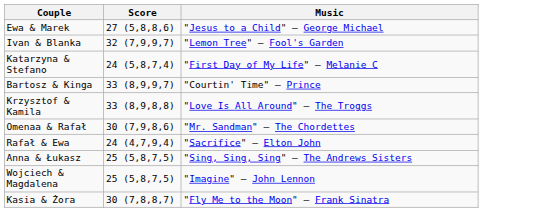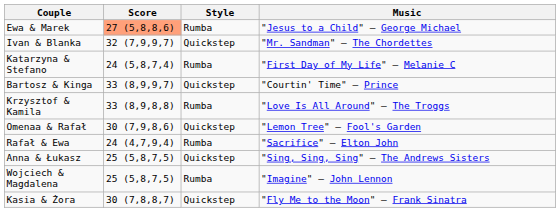 <table class="wikitable">
 <tr>
 <th width="130">Couple</th>
 <th width="100">Score</th>
+<th width="100">Style</th>
 <th width="400">Music</th>
 </tr>
 <tr>
 <td>Ewa & Marek</td>
-<td>27 (5,8,8,6)</td>
+<td style="background: lightsalmon;">27 (5,8,8,6)</td>
+<td>Rumba</td>
 <td>"<a href='#'>Jesus to a Child</a>" — <a href='#'>George Michael</a></td>
 </tr>
 <tr>
 <td>Ivan & Blanka</td>
 <td>32 (7,9,9,7)</td>
-<td>"<a href='#'>Lemon Tree</a>" — <a href='#'>Fool's Garden</a></td>
+<td>Quickstep</td>
+<td>"<a href='#'>Mr. Sandman</a>" — <a href='#'>The Chordettes</a></td>
 </tr>
 <tr>
 <td>Katarzyna & Stefano</td>
 <td>24 (5,8,7,4)</td>
+<td>Rumba</td>
 <td>"<a href='#'>First Day of My Life</a>" — <a href='#'>Melanie C</a></td>
 </tr>
 <tr>
 <td>Bartosz & Kinga</td>
 <td>33 (8,9,9,7)</td>
+<td>Quickstep</td>
 <td>"Courtin' Time" — <a href='#'>Prince</a></td>
 </tr>
 <tr>
 <td>Krzysztof & Kamila</td>
 <td>33 (8,9,8,8)</td>
+<td>Rumba</td>
 <td>"<a href='#'>Love Is All Around</a>" — <a href='#'>The Troggs</a></td>
 </tr>
 <tr>
 <td>Omenaa & Rafał</td>
 <td>30 (7,9,8,6)</td>
-<td>"<a href='#'>Mr. Sandman</a>" — <a href='#'>The Chordettes</a></td>
+<td>Quickstep</td>
+<td>"<a href='#'>Lemon Tree</a>" — <a href='#'>Fool's Garden</a></td>
 </tr>
 <tr>
 <td>Rafał & Ewa</td>
 <td>24 (4,7,9,4)</td>
+<td>Rumba</td>
 <td>"<a href='#'>Sacrifice</a>" — <a href='#'>Elton John</a></td>
 </tr>
 <tr>
 <td>Anna & Łukasz</td>
 <td>25 (5,8,7,5)</td>
+<td>Quickstep</td>
 <td>"<a href='#'>Sing, Sing, Sing</a>" — <a href='#'>The Andrews Sisters</a></td>
 </tr>
 <tr>
 <td>Wojciech & Magdalena</td>
 <td>25 (5,8,7,5)</td>
+<td>Rumba</td>
 <td>"<a href='#'>Imagine</a>" — <a href='#'>John Lennon</a></td>
 </tr>
 <tr>
 <td>Kasia & Żora</td>
 <td>30 (7,8,8,7)</td>
+<td>Quickstep</td>
 <td>"<a href='#'>Fly Me to the Moon</a>" — <a href='#'>Frank Sinatra</a></td>
 </tr>
 </table>
